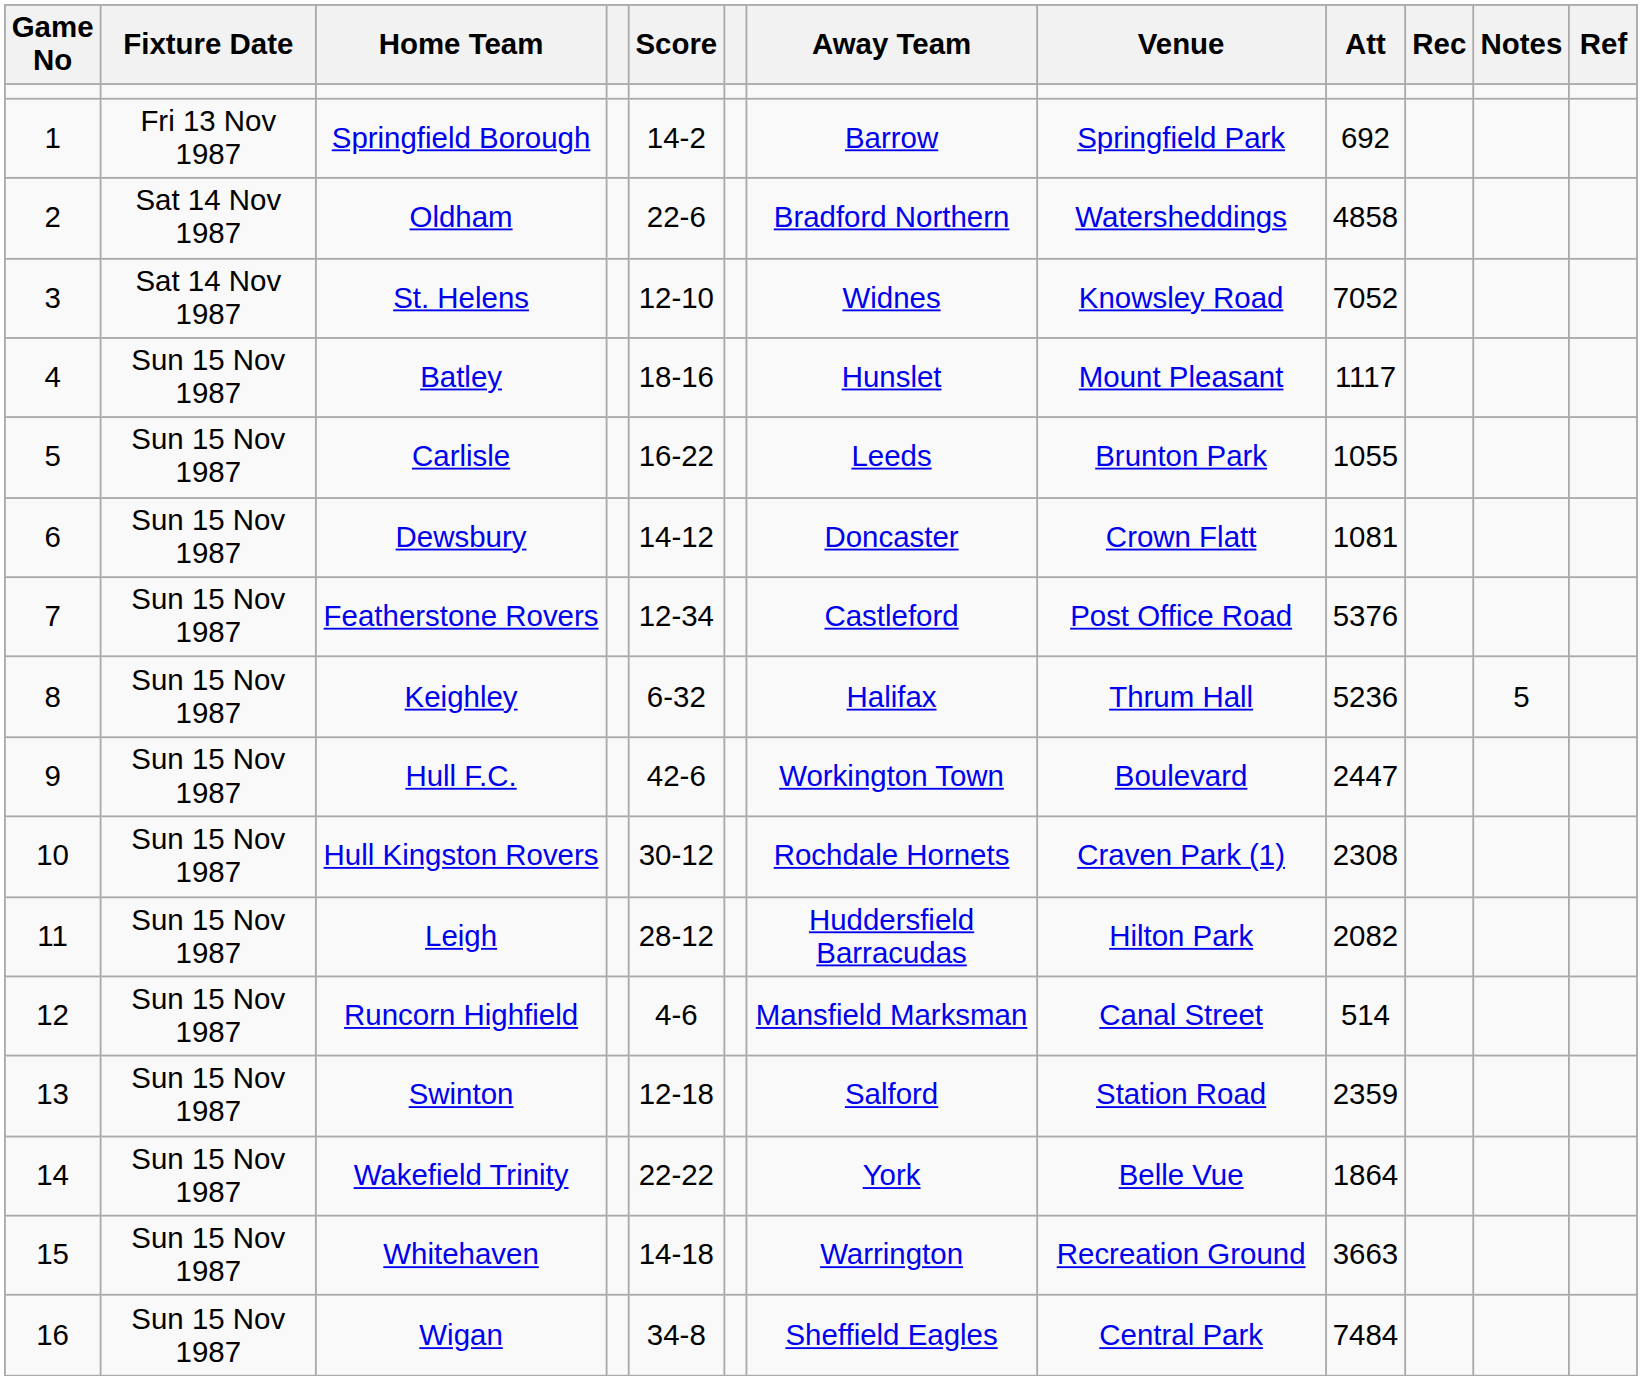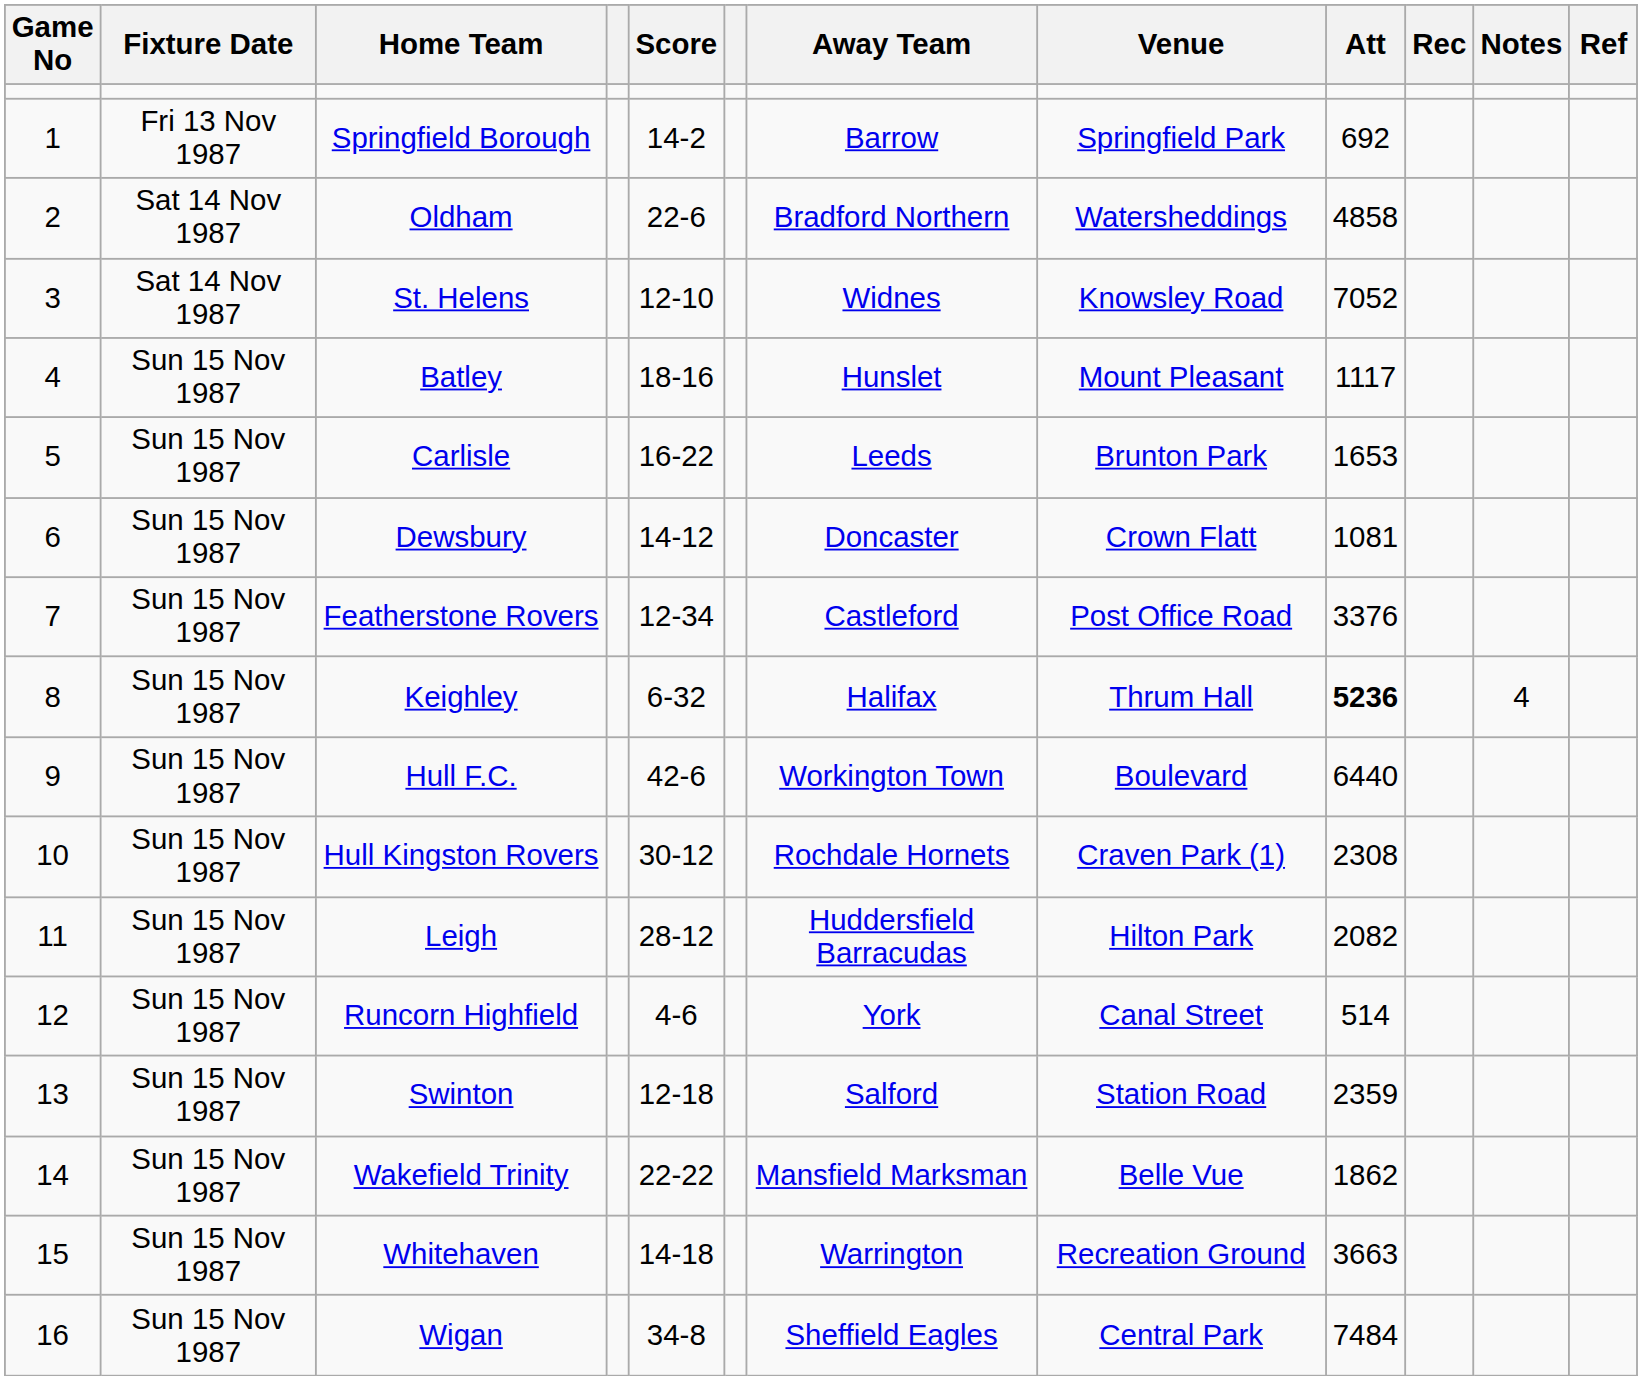 <table class="wikitable" style="text-align:center;">
 <tr>
 <th width=10 abbr="No">Game No</th>
 <th width=110 abbr="Date">Fixture Date</th>
 <th width=150 abbr="Home Team">Home Team</th>
 <th width=5 abbr="space"></th>
 <th width=20 abbr="Score">Score</th>
 <th width=5 abbr="space"></th>
 <th width=150 abbr="Away Team">Away Team</th>
 <th width=150 abbr="Venue">Venue</th>
 <th width=30 abbr="Att">Att</th>
 <th width=30 abbr="Rec">Rec</th>
 <th width=20 abbr="Notes">Notes</th>
 <th width=30 abbr="Ref">Ref</th>
 </tr>
 <tr>
 <td></td>
 <td></td>
 <td></td>
 <td></td>
 <td></td>
 <td></td>
 <td></td>
 <td></td>
 <td></td>
 <td></td>
 <td></td>
 <td></td>
 </tr>
 <tr>
 <td>1</td>
 <td>Fri 13 Nov 1987</td>
 <td><a href='#'>Springfield Borough</a></td>
 <td></td>
 <td>14-2</td>
 <td></td>
 <td><a href='#'>Barrow</a></td>
 <td><a href='#'>Springfield Park</a></td>
 <td>692</td>
 <td></td>
 <td></td>
 <td></td>
 </tr>
 <tr>
 <td>2</td>
 <td>Sat 14 Nov 1987</td>
 <td><a href='#'>Oldham</a></td>
 <td></td>
 <td>22-6</td>
 <td></td>
 <td><a href='#'>Bradford Northern</a></td>
 <td><a href='#'>Watersheddings</a></td>
 <td>4858</td>
 <td></td>
 <td></td>
 <td></td>
 </tr>
 <tr>
 <td>3</td>
 <td>Sat 14 Nov 1987</td>
 <td><a href='#'>St. Helens</a></td>
 <td></td>
 <td>12-10</td>
 <td></td>
 <td><a href='#'>Widnes</a></td>
 <td><a href='#'>Knowsley Road</a></td>
 <td>7052</td>
 <td></td>
 <td></td>
 <td></td>
 </tr>
 <tr>
 <td>4</td>
 <td>Sun 15 Nov 1987</td>
 <td><a href='#'>Batley</a></td>
 <td></td>
 <td>18-16</td>
 <td></td>
 <td><a href='#'>Hunslet</a></td>
 <td><a href='#'>Mount Pleasant</a></td>
 <td>1117</td>
 <td></td>
 <td></td>
 <td></td>
 </tr>
 <tr>
 <td>5</td>
 <td>Sun 15 Nov 1987</td>
 <td><a href='#'>Carlisle</a></td>
 <td></td>
 <td>16-22</td>
 <td></td>
 <td><a href='#'>Leeds</a></td>
 <td><a href='#'>Brunton Park</a></td>
-<td>1055</td>
+<td>1653</td>
 <td></td>
 <td></td>
 <td></td>
 </tr>
 <tr>
 <td>6</td>
 <td>Sun 15 Nov 1987</td>
 <td><a href='#'>Dewsbury</a></td>
 <td></td>
 <td>14-12</td>
 <td></td>
 <td><a href='#'>Doncaster</a></td>
 <td><a href='#'>Crown Flatt</a></td>
 <td>1081</td>
 <td></td>
 <td></td>
 <td></td>
 </tr>
 <tr>
 <td>7</td>
 <td>Sun 15 Nov 1987</td>
 <td><a href='#'>Featherstone Rovers</a></td>
 <td></td>
 <td>12-34</td>
 <td></td>
 <td><a href='#'>Castleford</a></td>
 <td><a href='#'>Post Office Road</a></td>
-<td>5376</td>
+<td>3376</td>
 <td></td>
 <td></td>
 <td></td>
 </tr>
 <tr>
 <td>8</td>
 <td>Sun 15 Nov 1987</td>
 <td><a href='#'>Keighley</a></td>
 <td></td>
 <td>6-32</td>
 <td></td>
 <td><a href='#'>Halifax</a></td>
 <td><a href='#'>Thrum Hall</a></td>
-<td>5236</td>
+<td><strong>5236</strong></td>
 <td></td>
-<td>5</td>
+<td>4</td>
 <td></td>
 </tr>
 <tr>
 <td>9</td>
 <td>Sun 15 Nov 1987</td>
 <td><a href='#'>Hull F.C.</a></td>
 <td></td>
 <td>42-6</td>
 <td></td>
 <td><a href='#'>Workington Town</a></td>
 <td><a href='#'>Boulevard</a></td>
-<td>2447</td>
+<td>6440</td>
 <td></td>
 <td></td>
 <td></td>
 </tr>
 <tr>
 <td>10</td>
 <td>Sun 15 Nov 1987</td>
 <td><a href='#'>Hull Kingston Rovers</a></td>
 <td></td>
 <td>30-12</td>
 <td></td>
 <td><a href='#'>Rochdale Hornets</a></td>
 <td><a href='#'>Craven Park (1)</a></td>
 <td>2308</td>
 <td></td>
 <td></td>
 <td></td>
 </tr>
 <tr>
 <td>11</td>
 <td>Sun 15 Nov 1987</td>
 <td><a href='#'>Leigh</a></td>
 <td></td>
 <td>28-12</td>
 <td></td>
 <td><a href='#'>Huddersfield Barracudas</a></td>
 <td><a href='#'>Hilton Park</a></td>
 <td>2082</td>
 <td></td>
 <td></td>
 <td></td>
 </tr>
 <tr>
 <td>12</td>
 <td>Sun 15 Nov 1987</td>
 <td><a href='#'>Runcorn Highfield</a></td>
 <td></td>
 <td>4-6</td>
 <td></td>
-<td><a href='#'>Mansfield Marksman</a></td>
+<td><a href='#'>York</a></td>
 <td><a href='#'>Canal Street</a></td>
 <td>514</td>
 <td></td>
 <td></td>
 <td></td>
 </tr>
 <tr>
 <td>13</td>
 <td>Sun 15 Nov 1987</td>
 <td><a href='#'>Swinton</a></td>
 <td></td>
 <td>12-18</td>
 <td></td>
 <td><a href='#'>Salford</a></td>
 <td><a href='#'>Station Road</a></td>
 <td>2359</td>
 <td></td>
 <td></td>
 <td></td>
 </tr>
 <tr>
 <td>14</td>
 <td>Sun 15 Nov 1987</td>
 <td><a href='#'>Wakefield Trinity</a></td>
 <td></td>
 <td>22-22</td>
 <td></td>
-<td><a href='#'>York</a></td>
+<td><a href='#'>Mansfield Marksman</a></td>
 <td><a href='#'>Belle Vue</a></td>
-<td>1864</td>
+<td>1862</td>
 <td></td>
 <td></td>
 <td></td>
 </tr>
 <tr>
 <td>15</td>
 <td>Sun 15 Nov 1987</td>
 <td><a href='#'>Whitehaven</a></td>
 <td></td>
 <td>14-18</td>
 <td></td>
 <td><a href='#'>Warrington</a></td>
 <td><a href='#'>Recreation Ground</a></td>
 <td>3663</td>
 <td></td>
 <td></td>
 <td></td>
 </tr>
 <tr>
 <td>16</td>
 <td>Sun 15 Nov 1987</td>
 <td><a href='#'>Wigan</a></td>
 <td></td>
 <td>34-8</td>
 <td></td>
 <td><a href='#'>Sheffield Eagles</a></td>
 <td><a href='#'>Central Park</a></td>
 <td>7484</td>
 <td></td>
 <td></td>
 <td></td>
 </tr>
 </table>
